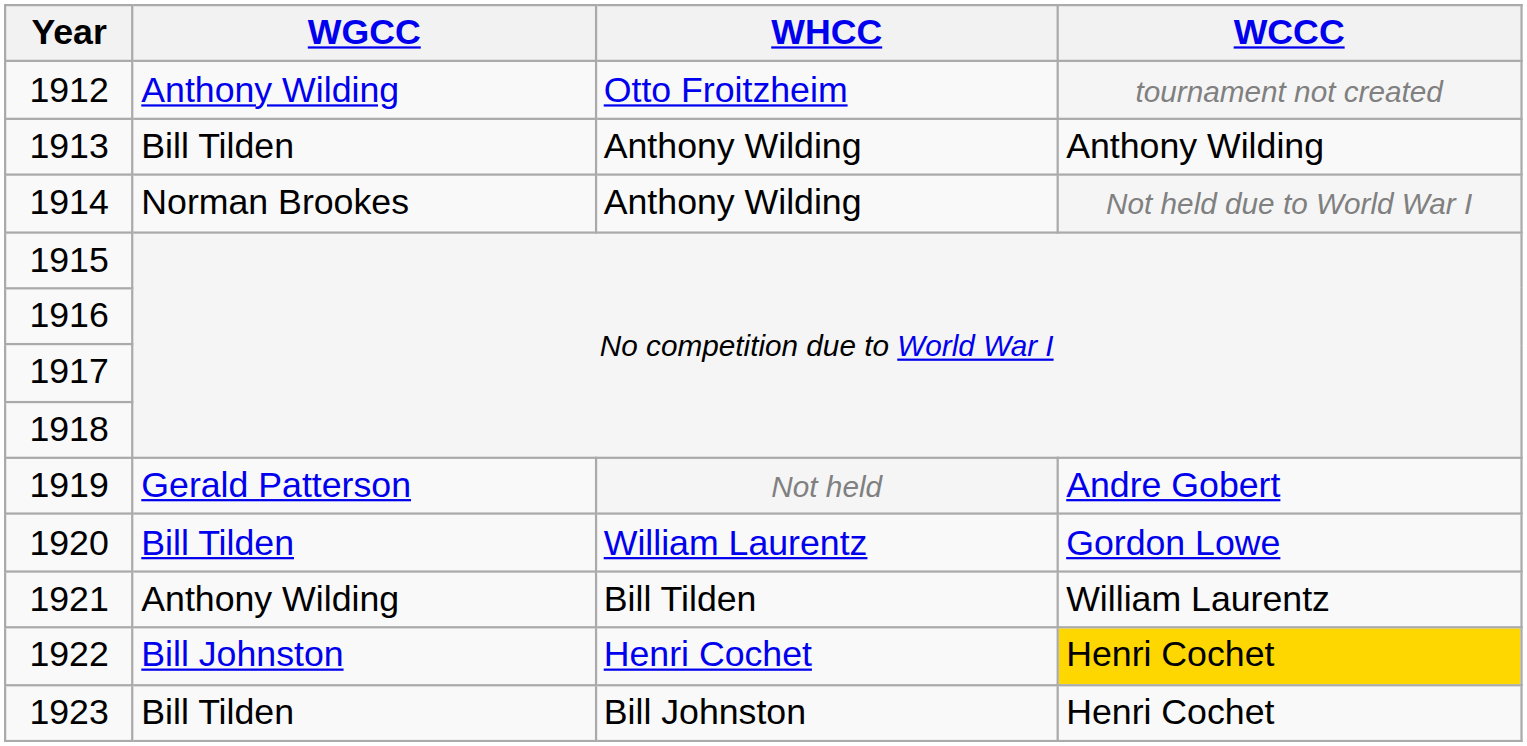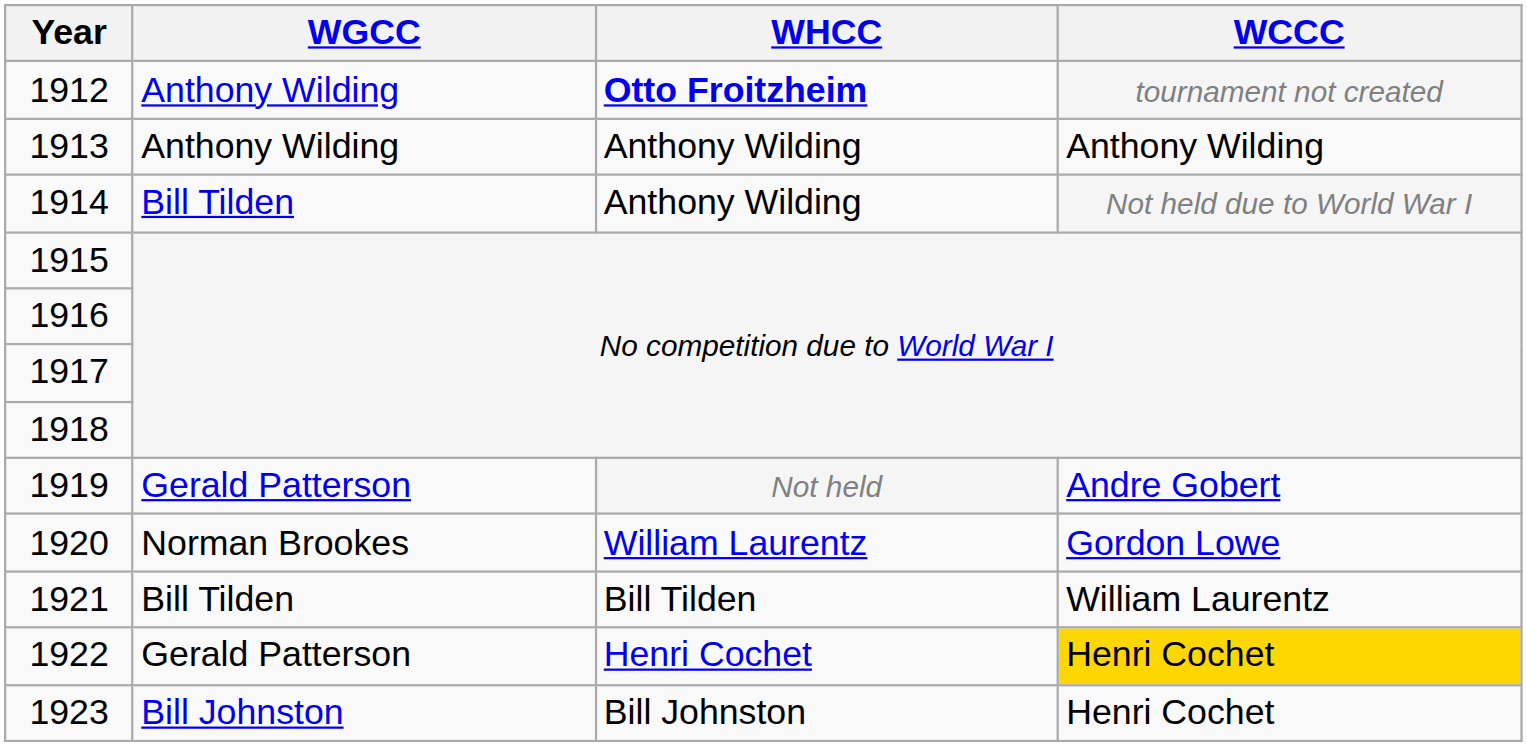 <table class="wikitable">
 <tr>
 <th style="width:50px;">Year</th>
 <th style="width:200px;"><a href='#'>WGCC</a></th>
 <th style="width:200px;"><a href='#'>WHCC</a></th>
 <th style="width:200px;"><a href='#'>WCCC</a></th>
 </tr>
 <tr>
 <td style="text-align:center;">1912</td>
 <td> <a href='#'>Anthony Wilding</a></td>
-<td> <a href='#'>Otto Froitzheim</a></td>
+<td><strong> <a href='#'>Otto Froitzheim</a></strong></td>
 <td style="background: #F5F5F5; color:gray; text-align:center;"><small><em>tournament not created</em></small></td>
 </tr>
 <tr>
 <td style="text-align:center;">1913</td>
-<td> Bill Tilden </td>
+<td> Anthony Wilding </td>
 <td> Anthony Wilding </td>
 <td> Anthony Wilding </td>
 </tr>
 <tr>
 <td style="text-align:center;">1914</td>
-<td> Norman Brookes</td>
+<td> <a href='#'>Bill Tilden</a></td>
 <td> Anthony Wilding </td>
 <td style="background: #F5F5F5; color:gray; text-align:center;"><small><em>Not held due to World War I</em></small></td>
 </tr>
 <tr>
 <td style="text-align:center;">1915</td>
 <td colspan="3" rowspan="4" style="background: #F5F5F5; text-align:center;"><small><em>No competition due to <a href='#'>World War I</a></em></small></td>
 </tr>
 <tr>
 <td style="text-align:center;">1916</td>
 </tr>
 <tr>
 <td style="text-align:center;">1917</td>
 </tr>
 <tr>
 <td style="text-align:center;">1918</td>
 </tr>
 <tr>
 <td style="text-align:center;">1919</td>
 <td> <a href='#'>Gerald Patterson</a></td>
 <td style="background: #F5F5F5; color:gray; text-align:center;"><small><em>Not held</em></small></td>
 <td> <a href='#'>Andre Gobert</a></td>
 </tr>
 <tr>
 <td style="text-align:center;">1920</td>
-<td> <a href='#'>Bill Tilden</a></td>
+<td> Norman Brookes</td>
 <td> <a href='#'>William Laurentz</a></td>
 <td> <a href='#'>Gordon Lowe</a></td>
 </tr>
 <tr>
 <td style="text-align:center;">1921</td>
-<td> Anthony Wilding </td>
+<td> Bill Tilden </td>
 <td> Bill Tilden </td>
 <td> William Laurentz</td>
 </tr>
 <tr>
 <td style="text-align:center;">1922</td>
-<td> <a href='#'>Bill Johnston</a></td>
+<td> Gerald Patterson </td>
 <td> <a href='#'>Henri Cochet</a></td>
 <td style="background: gold;"> Henri Cochet </td>
 </tr>
 <tr>
 <td style="text-align:center;">1923</td>
-<td> Bill Tilden </td>
+<td> <a href='#'>Bill Johnston</a></td>
 <td> Bill Johnston </td>
 <td> Henri Cochet </td>
 </tr>
 </table>
